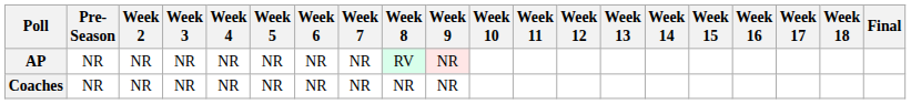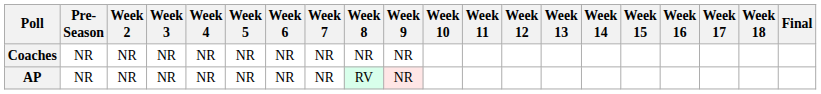 <table class="wikitable" style="white-space:nowrap;font-size:90%">
 <tr>
 <th>Poll</th>
 <th>Pre-<br>Season</th>
 <th>Week<br>2</th>
 <th>Week<br>3</th>
 <th>Week<br>4</th>
 <th>Week<br>5</th>
 <th>Week<br>6</th>
 <th>Week<br>7</th>
 <th>Week<br>8</th>
 <th>Week<br>9</th>
 <th>Week<br>10</th>
 <th>Week<br>11</th>
 <th>Week<br>12</th>
 <th>Week<br>13</th>
 <th>Week<br>14</th>
 <th>Week<br>15</th>
 <th>Week<br>16</th>
 <th>Week<br>17</th>
 <th>Week<br>18</th>
 <th>Final</th>
 </tr>
 <tr style="text-align:center;">
+<th>Coaches</th>
+<td style="background:#FFF;">NR</td>
+<td style="background:#FFF;">NR</td>
+<td style="background:#FFF;">NR</td>
+<td style="background:#FFF;">NR</td>
+<td style="background:#FFF;">NR</td>
+<td style="background:#FFF;">NR</td>
+<td style="background:#FFF;">NR</td>
+<td style="background:#FFF;">NR</td>
+<td style="background:#FFF;">NR</td>
+<td style="background:#FFF;"></td>
+<td style="background:#FFF;"></td>
+<td style="background:#FFF;"></td>
+<td style="background:#FFF;"></td>
+<td style="background:#FFF;"></td>
+<td style="background:#FFF;"></td>
+<td style="background:#FFF;"></td>
+<td style="background:#FFF;"></td>
+<td style="background:#FFF;"></td>
+<td style="background:#FFF;"></td>
+</tr>
+<tr style="text-align:center;">
 <th>AP</th>
 <td style="background:#FFF;">NR</td>
 <td style="background:#FFF;">NR</td>
 <td style="background:#FFF;">NR</td>
 <td style="background:#FFF;">NR</td>
 <td style="background:#FFF;">NR</td>
 <td style="background:#FFF;">NR</td>
 <td style="background:#FFF;">NR</td>
 <td style="background:#D8FFEB;">RV</td>
 <td style="background:#FFE6E6;">NR</td>
 <td style="background:#FFF;"></td>
 <td style="background:#FFF;"></td>
 <td style="background:#FFF;"></td>
 <td style="background:#FFF;"></td>
 <td style="background:#FFF;"></td>
 <td style="background:#FFF;"></td>
 <td style="background:#FFF;"></td>
 <td style="background:#FFF;"></td>
 <td style="background:#FFF;"></td>
 <td style="background:#FFF;"></td>
 </tr>
-<tr style="text-align:center;">
-<th>Coaches</th>
-<td style="background:#FFF;">NR</td>
-<td style="background:#FFF;">NR</td>
-<td style="background:#FFF;">NR</td>
-<td style="background:#FFF;">NR</td>
-<td style="background:#FFF;">NR</td>
-<td style="background:#FFF;">NR</td>
-<td style="background:#FFF;">NR</td>
-<td style="background:#FFF;">NR</td>
-<td style="background:#FFF;">NR</td>
-<td style="background:#FFF;"></td>
-<td style="background:#FFF;"></td>
-<td style="background:#FFF;"></td>
-<td style="background:#FFF;"></td>
-<td style="background:#FFF;"></td>
-<td style="background:#FFF;"></td>
-<td style="background:#FFF;"></td>
-<td style="background:#FFF;"></td>
-<td style="background:#FFF;"></td>
-<td style="background:#FFF;"></td>
-</tr>
 </table>
